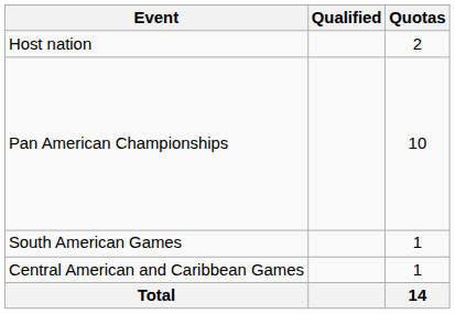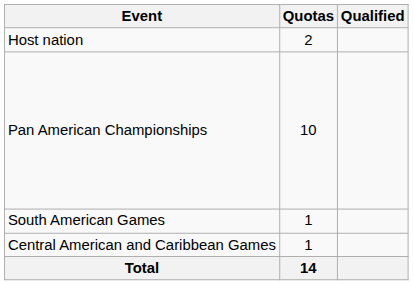 <table class="wikitable">
 <tr>
 <th>Event</th>
+<th>Quotas</th>
 <th>Qualified</th>
-<th>Quotas</th>
 </tr>
 <tr>
 <td>Host nation</td>
+<td style="text-align:center;">2</td>
 <td><br></td>
-<td style="text-align:center;">2</td>
 </tr>
 <tr>
 <td>Pan American Championships</td>
+<td style="text-align:center;">10</td>
 <td><br><br><br><br><br><br><br><br><br></td>
-<td style="text-align:center;">10</td>
 </tr>
 <tr>
 <td>South American Games</td>
+<td style="text-align:center;">1</td>
 <td></td>
-<td style="text-align:center;">1</td>
 </tr>
 <tr>
 <td>Central American and Caribbean Games</td>
+<td style="text-align:center;">1</td>
 <td></td>
-<td style="text-align:center;">1</td>
 </tr>
 <tr>
 <th>Total</th>
+<th>14</th>
 <th></th>
-<th>14</th>
 </tr>
 </table>
